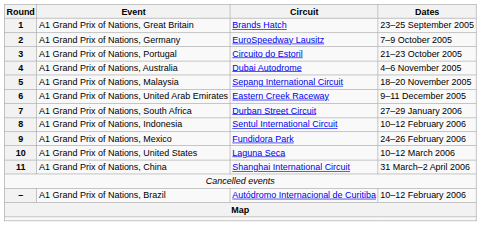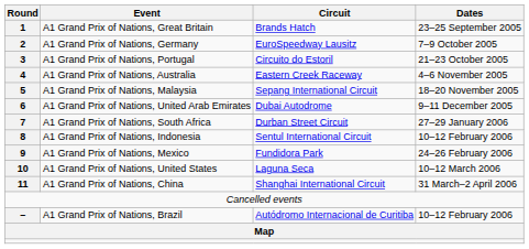 <table class="wikitable" style="font-size: 85%;">
 <tr>
 <th>Round</th>
 <th>Event</th>
 <th>Circuit</th>
 <th>Dates</th>
 </tr>
 <tr>
 <th>1</th>
 <td> A1 Grand Prix of Nations, Great Britain</td>
 <td><a href='#'>Brands Hatch</a></td>
 <td nowrap>23–25 September 2005</td>
 </tr>
 <tr>
 <th>2</th>
 <td> A1 Grand Prix of Nations, Germany</td>
 <td><a href='#'>EuroSpeedway Lausitz</a></td>
 <td>7–9 October 2005</td>
 </tr>
 <tr>
 <th>3</th>
 <td> A1 Grand Prix of Nations, Portugal</td>
 <td><a href='#'>Circuito do Estoril</a></td>
 <td>21–23 October 2005</td>
 </tr>
 <tr>
 <th>4</th>
 <td> A1 Grand Prix of Nations, Australia</td>
-<td><a href='#'>Dubai Autodrome</a></td>
+<td><a href='#'>Eastern Creek Raceway</a></td>
 <td>4–6 November 2005</td>
 </tr>
 <tr>
 <th>5</th>
 <td> A1 Grand Prix of Nations, Malaysia</td>
 <td><a href='#'>Sepang International Circuit</a></td>
 <td>18–20 November 2005</td>
 </tr>
 <tr>
 <th>6</th>
 <td nowrap> A1 Grand Prix of Nations, United Arab Emirates</td>
-<td><a href='#'>Eastern Creek Raceway</a></td>
+<td><a href='#'>Dubai Autodrome</a></td>
 <td>9–11 December 2005</td>
 </tr>
 <tr>
 <th>7</th>
 <td> A1 Grand Prix of Nations, South Africa</td>
 <td><a href='#'>Durban Street Circuit</a></td>
 <td>27–29 January 2006</td>
 </tr>
 <tr>
 <th>8</th>
 <td> A1 Grand Prix of Nations, Indonesia</td>
 <td><a href='#'>Sentul International Circuit</a></td>
 <td>10–12 February 2006</td>
 </tr>
 <tr>
 <th>9</th>
 <td> A1 Grand Prix of Nations, Mexico</td>
 <td><a href='#'>Fundidora Park</a></td>
 <td>24–26 February 2006</td>
 </tr>
 <tr>
 <th>10</th>
 <td> A1 Grand Prix of Nations, United States</td>
 <td><a href='#'>Laguna Seca</a></td>
 <td>10–12 March 2006</td>
 </tr>
 <tr>
 <th>11</th>
 <td> A1 Grand Prix of Nations, China</td>
 <td><a href='#'>Shanghai International Circuit</a></td>
 <td>31 March–2 April 2006</td>
 </tr>
 <tr>
 <td colspan=4 align=center><em>Cancelled events</em></td>
 </tr>
 <tr>
 <th>–</th>
 <td> A1 Grand Prix of Nations, Brazil</td>
 <td nowrap><a href='#'>Autódromo Internacional de Curitiba</a></td>
 <td>10–12 February 2006</td>
 </tr>
 <tr>
 <th colspan=4>Map</th>
 </tr>
 <tr>
 <td colspan=4></td>
 </tr>
 </table>
